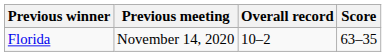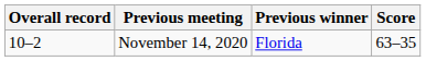 <table class="wikitable">
 <tr>
+<th>Overall record</th>
+<th>Previous meeting</th>
 <th>Previous winner</th>
-<th>Previous meeting</th>
-<th>Overall record</th>
 <th>Score</th>
 </tr>
 <tr>
+<td>10–2</td>
+<td>November 14, 2020</td>
 <td><a href='#'>Florida</a></td>
-<td>November 14, 2020</td>
-<td>10–2</td>
 <td>63–35</td>
 </tr>
 </table>
